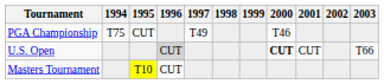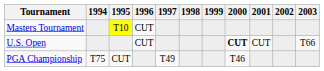 <table class="wikitable" style="font-size:95%;text-align:center;">
 <tr>
 <th>Tournament</th>
 <th>1994</th>
 <th>1995</th>
 <th>1996</th>
 <th>1997</th>
 <th>1998</th>
 <th>1999</th>
 <th>2000</th>
 <th>2001</th>
 <th>2002</th>
 <th>2003</th>
 </tr>
 <tr>
+<td align=left><a href='#'>Masters Tournament</a></td>
+<td style="background:#eeeeee;"></td>
+<td style="background:yellow;">T10</td>
+<td>CUT</td>
+<td style="background:#eeeeee;"></td>
+<td style="background:#eeeeee;"></td>
+<td style="background:#eeeeee;"></td>
+<td style="background:#eeeeee;"></td>
+<td style="background:#eeeeee;"></td>
+<td style="background:#eeeeee;"></td>
+<td style="background:#eeeeee;"></td>
+</tr>
+<tr>
+<td align=left><a href='#'>U.S. Open</a></td>
+<td style="background:#eeeeee;"></td>
+<td style="background:#eeeeee;"></td>
+<td>CUT</td>
+<td style="background:#eeeeee;"></td>
+<td style="background:#eeeeee;"></td>
+<td style="background:#eeeeee;"></td>
+<td><strong>CUT</strong></td>
+<td>CUT</td>
+<td style="background:#eeeeee;"></td>
+<td>T66</td>
+</tr>
+<tr>
 <td align=left><a href='#'>PGA Championship</a></td>
 <td>T75</td>
 <td>CUT</td>
 <td style="background:#eeeeee;"></td>
 <td>T49</td>
 <td style="background:#eeeeee;"></td>
 <td style="background:#eeeeee;"></td>
 <td>T46</td>
 <td style="background:#eeeeee;"></td>
 <td style="background:#eeeeee;"></td>
 <td style="background:#eeeeee;"></td>
 </tr>
-<tr>
-<td align=left><a href='#'>U.S. Open</a></td>
-<td style="background:#eeeeee;"></td>
-<td style="background:#eeeeee;"></td>
-<td style="background: lightgrey;">CUT</td>
-<td style="background:#eeeeee;"></td>
-<td style="background:#eeeeee;"></td>
-<td style="background:#eeeeee;"></td>
-<td><strong>CUT</strong></td>
-<td>CUT</td>
-<td style="background:#eeeeee;"></td>
-<td>T66</td>
-</tr>
-<tr>
-<td align=left><a href='#'>Masters Tournament</a></td>
-<td style="background:#eeeeee;"></td>
-<td style="background:yellow;">T10</td>
-<td>CUT</td>
-<td style="background:#eeeeee;"></td>
-<td style="background:#eeeeee;"></td>
-<td style="background:#eeeeee;"></td>
-<td style="background:#eeeeee;"></td>
-<td style="background:#eeeeee;"></td>
-<td style="background:#eeeeee;"></td>
-<td style="background:#eeeeee;"></td>
-</tr>
 </table>
